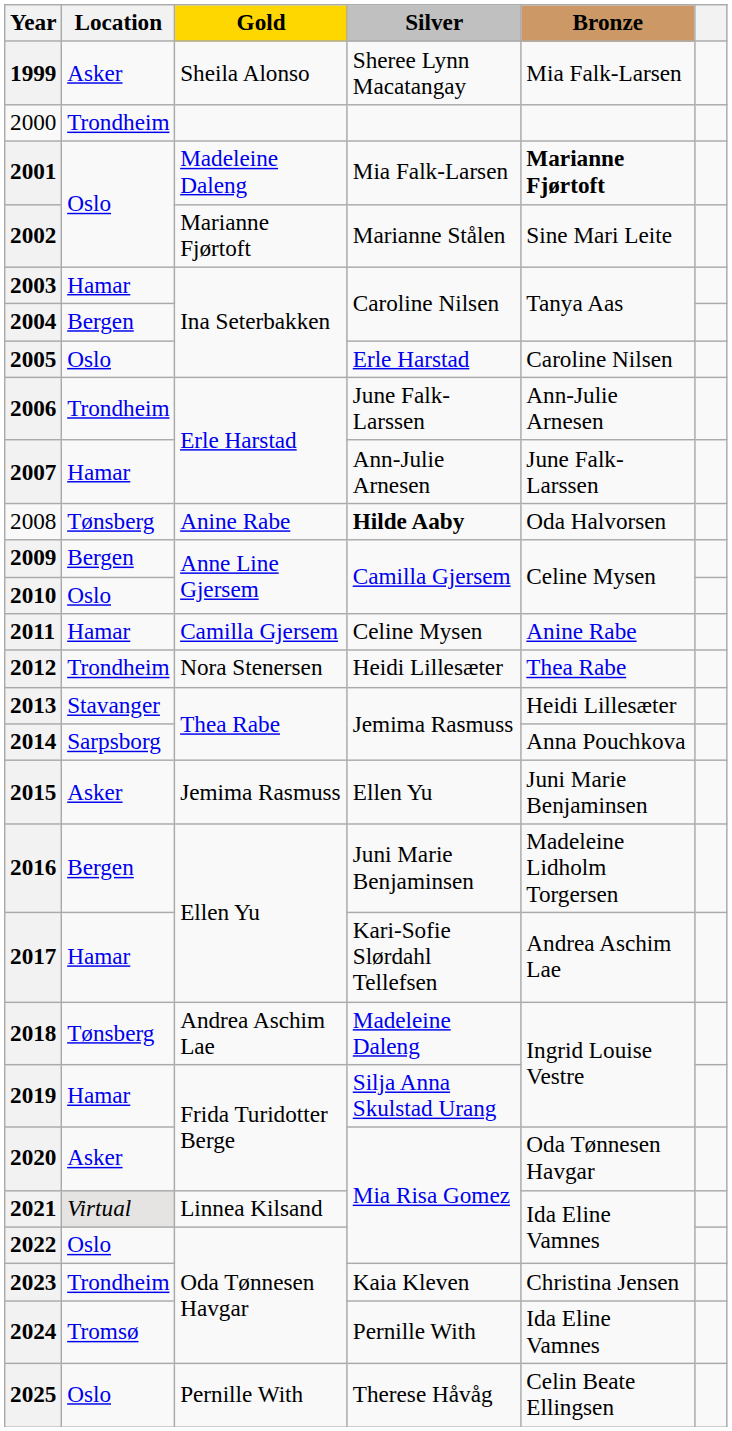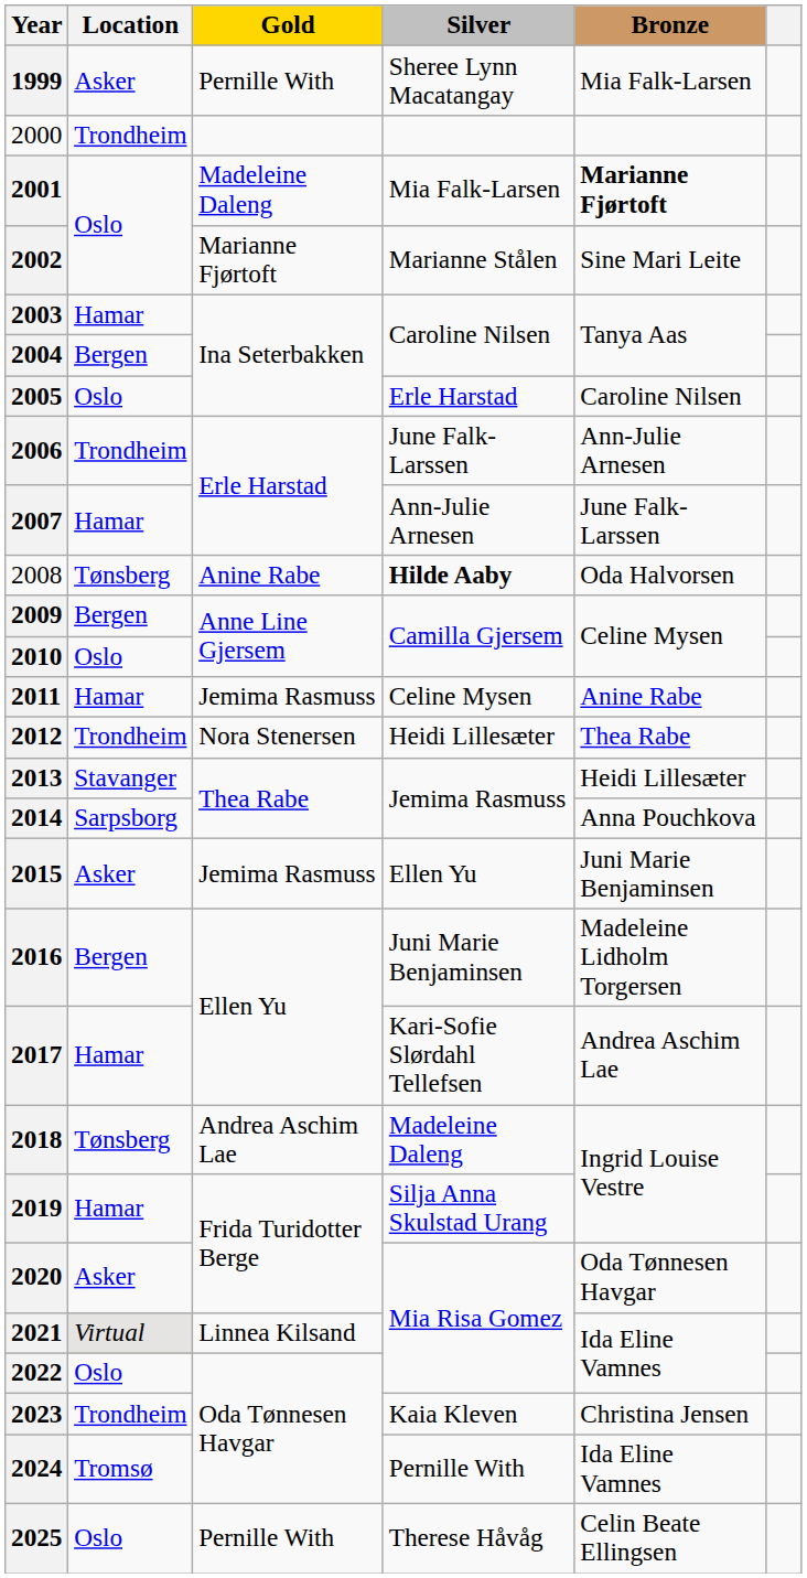 <table class="wikitable unsortable" style="text-align:left; width:80%">
 <tr>
 <th scope="col" style="text-align:center; width:5%">Year</th>
 <th scope="col" style="text-align:center; width:15%">Location</th>
 <th scope="col" style="text-align:center; width:25%; background:gold">Gold</th>
 <th scope="col" style="text-align:center; width:25%; background:silver">Silver</th>
 <th scope="col" style="text-align:center; width:25%; background:#c96">Bronze</th>
 <th scope="col" style="text-align:center; width:5%"></th>
 </tr>
 <tr>
 <th scope="row" style="text-align:left">1999</th>
 <td><a href='#'>Asker</a></td>
-<td>Sheila Alonso</td>
+<td>Pernille With</td>
 <td>Sheree Lynn Macatangay</td>
 <td>Mia Falk-Larsen</td>
 <td></td>
 </tr>
 <tr>
 <td>2000</td>
 <td><a href='#'>Trondheim</a></td>
 <td></td>
 <td></td>
 <td></td>
 <td></td>
 </tr>
 <tr>
 <th scope="row" style="text-align:left">2001</th>
 <td rowspan="2"><a href='#'>Oslo</a></td>
 <td><a href='#'>Madeleine Daleng</a></td>
 <td>Mia Falk-Larsen</td>
 <td><strong>Marianne Fjørtoft</strong></td>
 <td></td>
 </tr>
 <tr>
 <th scope="row" style="text-align:left">2002</th>
 <td>Marianne Fjørtoft</td>
 <td>Marianne Stålen</td>
 <td>Sine Mari Leite</td>
 <td></td>
 </tr>
 <tr>
 <th scope="row" style="text-align:left">2003</th>
 <td><a href='#'>Hamar</a></td>
 <td rowspan="3">Ina Seterbakken</td>
 <td rowspan="2">Caroline Nilsen</td>
 <td rowspan="2">Tanya Aas</td>
 <td></td>
 </tr>
 <tr>
 <th scope="row" style="text-align:left">2004</th>
 <td><a href='#'>Bergen</a></td>
 <td></td>
 </tr>
 <tr>
 <th scope="row" style="text-align:left">2005</th>
 <td><a href='#'>Oslo</a></td>
 <td><a href='#'>Erle Harstad</a></td>
 <td>Caroline Nilsen</td>
 <td></td>
 </tr>
 <tr>
 <th scope="row" style="text-align:left">2006</th>
 <td><a href='#'>Trondheim</a></td>
 <td rowspan="2"><a href='#'>Erle Harstad</a></td>
 <td>June Falk-Larssen</td>
 <td>Ann-Julie Arnesen</td>
 <td></td>
 </tr>
 <tr>
 <th scope="row" style="text-align:left">2007</th>
 <td><a href='#'>Hamar</a></td>
 <td>Ann-Julie Arnesen</td>
 <td>June Falk-Larssen</td>
 <td></td>
 </tr>
 <tr>
 <td>2008</td>
 <td><a href='#'>Tønsberg</a></td>
 <td><a href='#'>Anine Rabe</a></td>
 <td><strong>Hilde Aaby</strong></td>
 <td>Oda Halvorsen</td>
 <td></td>
 </tr>
 <tr>
 <th scope="row" style="text-align:left">2009</th>
 <td><a href='#'>Bergen</a></td>
 <td rowspan="2"><a href='#'>Anne Line Gjersem</a></td>
 <td rowspan="2"><a href='#'>Camilla Gjersem</a></td>
 <td rowspan="2">Celine Mysen</td>
 <td></td>
 </tr>
 <tr>
 <th scope="row" style="text-align:left">2010</th>
 <td><a href='#'>Oslo</a></td>
 <td></td>
 </tr>
 <tr>
 <th scope="row" style="text-align:left">2011</th>
 <td><a href='#'>Hamar</a></td>
-<td><a href='#'>Camilla Gjersem</a></td>
+<td>Jemima Rasmuss</td>
 <td>Celine Mysen</td>
 <td><a href='#'>Anine Rabe</a></td>
 <td></td>
 </tr>
 <tr>
 <th scope="row" style="text-align:left">2012</th>
 <td><a href='#'>Trondheim</a></td>
 <td>Nora Stenersen</td>
 <td>Heidi Lillesæter</td>
 <td><a href='#'>Thea Rabe</a></td>
 <td></td>
 </tr>
 <tr>
 <th scope="row" style="text-align:left">2013</th>
 <td><a href='#'>Stavanger</a></td>
 <td rowspan="2"><a href='#'>Thea Rabe</a></td>
 <td rowspan="2">Jemima Rasmuss</td>
 <td>Heidi Lillesæter</td>
 <td></td>
 </tr>
 <tr>
 <th scope="row" style="text-align:left">2014</th>
 <td><a href='#'>Sarpsborg</a></td>
 <td>Anna Pouchkova</td>
 <td></td>
 </tr>
 <tr>
 <th scope="row" style="text-align:left">2015</th>
 <td><a href='#'>Asker</a></td>
 <td>Jemima Rasmuss</td>
 <td>Ellen Yu</td>
 <td>Juni Marie Benjaminsen</td>
 <td></td>
 </tr>
 <tr>
 <th scope="row" style="text-align:left">2016</th>
 <td><a href='#'>Bergen</a></td>
 <td rowspan="2">Ellen Yu</td>
 <td>Juni Marie Benjaminsen</td>
 <td>Madeleine Lidholm Torgersen</td>
 <td></td>
 </tr>
 <tr>
 <th scope="row" style="text-align:left">2017</th>
 <td><a href='#'>Hamar</a></td>
 <td>Kari-Sofie Slørdahl Tellefsen</td>
 <td>Andrea Aschim Lae</td>
 <td></td>
 </tr>
 <tr>
 <th scope="row" style="text-align:left">2018</th>
 <td><a href='#'>Tønsberg</a></td>
 <td>Andrea Aschim Lae</td>
 <td><a href='#'>Madeleine Daleng</a></td>
 <td rowspan="2">Ingrid Louise Vestre</td>
 <td></td>
 </tr>
 <tr>
 <th scope="row" style="text-align:left">2019</th>
 <td><a href='#'>Hamar</a></td>
 <td rowspan="2">Frida Turidotter Berge</td>
 <td><a href='#'>Silja Anna Skulstad Urang</a></td>
 <td></td>
 </tr>
 <tr>
 <th scope="row" style="text-align:left">2020</th>
 <td><a href='#'>Asker</a></td>
 <td rowspan="3"><a href='#'>Mia Risa Gomez</a></td>
 <td>Oda Tønnesen Havgar</td>
 <td></td>
 </tr>
 <tr>
 <th scope="row" style="text-align:left">2021</th>
 <td bgcolor="e5e4e2"><em>Virtual</em></td>
 <td>Linnea Kilsand</td>
 <td rowspan="2">Ida Eline Vamnes</td>
 <td></td>
 </tr>
 <tr>
 <th scope="row" style="text-align:left">2022</th>
 <td><a href='#'>Oslo</a></td>
 <td rowspan="3">Oda Tønnesen Havgar</td>
 <td></td>
 </tr>
 <tr>
 <th scope="row" style="text-align:left">2023</th>
 <td><a href='#'>Trondheim</a></td>
 <td>Kaia Kleven</td>
 <td>Christina Jensen</td>
 <td></td>
 </tr>
 <tr>
 <th scope="row" style="text-align:left">2024</th>
 <td><a href='#'>Tromsø</a></td>
 <td>Pernille With</td>
 <td>Ida Eline Vamnes</td>
 <td></td>
 </tr>
 <tr>
 <th scope="row" style="text-align:left">2025</th>
 <td><a href='#'>Oslo</a></td>
 <td>Pernille With</td>
 <td>Therese Håvåg</td>
 <td>Celin Beate Ellingsen</td>
 <td></td>
 </tr>
 </table>
